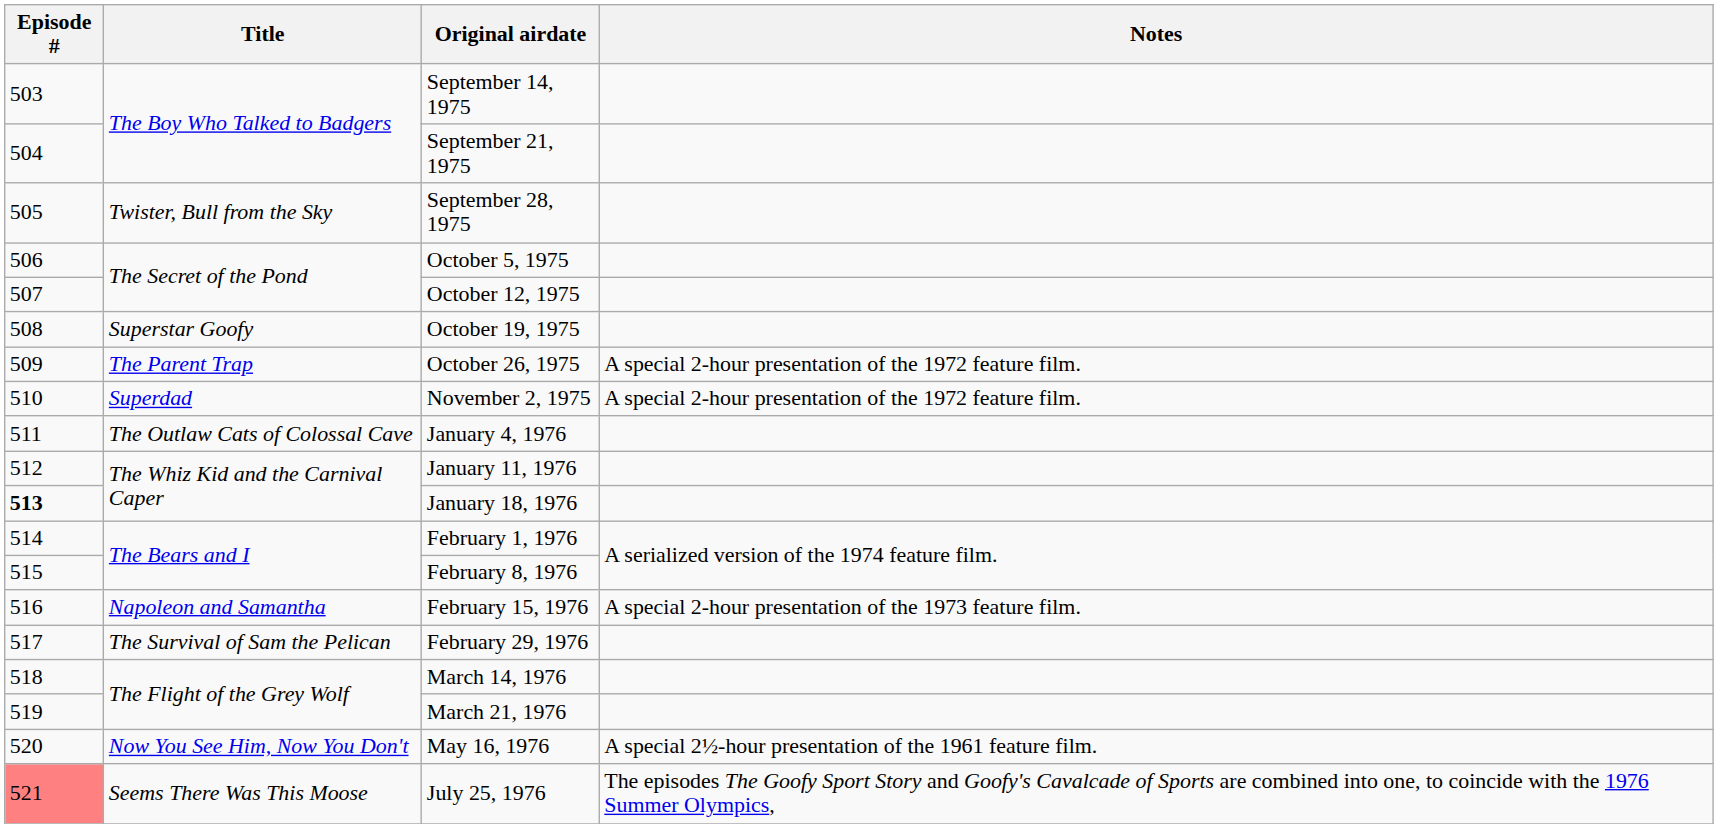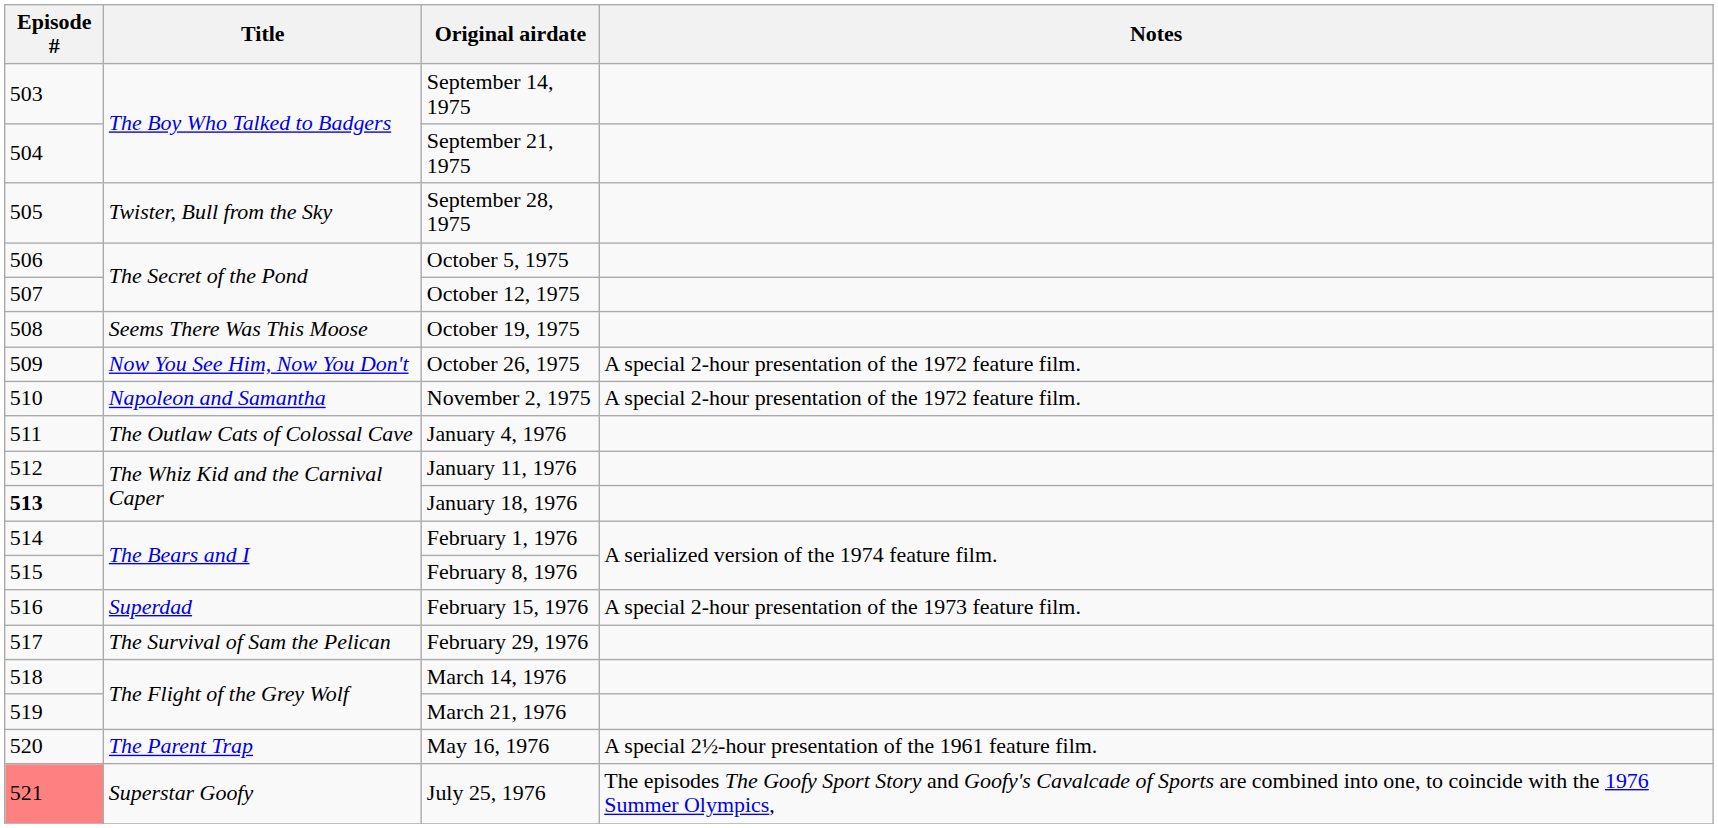 <table class="wikitable sortable">
 <tr>
 <th>Episode #</th>
 <th>Title</th>
 <th>Original airdate</th>
 <th>Notes</th>
 </tr>
 <tr>
 <td>503</td>
 <td rowspan="2"><em><a href='#'>The Boy Who Talked to Badgers</a></em></td>
 <td>September 14, 1975</td>
 <td></td>
 </tr>
 <tr>
 <td>504</td>
 <td>September 21, 1975</td>
 <td></td>
 </tr>
 <tr>
 <td>505</td>
 <td><em>Twister, Bull from the Sky</em></td>
 <td>September 28, 1975</td>
 <td></td>
 </tr>
 <tr>
 <td>506</td>
 <td rowspan="2"><em>The Secret of the Pond</em></td>
 <td>October 5, 1975</td>
 <td></td>
 </tr>
 <tr>
 <td>507</td>
 <td>October 12, 1975</td>
 <td></td>
 </tr>
 <tr>
 <td>508</td>
-<td><em>Superstar Goofy</em></td>
+<td><em>Seems There Was This Moose</em></td>
 <td>October 19, 1975</td>
 <td></td>
 </tr>
 <tr>
 <td>509</td>
-<td><em><a href='#'>The Parent Trap</a></em></td>
+<td><em><a href='#'>Now You See Him, Now You Don't</a></em></td>
 <td>October 26, 1975</td>
 <td>A special 2-hour presentation of the 1972 feature film.</td>
 </tr>
 <tr>
 <td>510</td>
-<td><em><a href='#'>Superdad</a></em></td>
+<td><em><a href='#'>Napoleon and Samantha</a></em></td>
 <td>November 2, 1975</td>
 <td>A special 2-hour presentation of the 1972 feature film.</td>
 </tr>
 <tr>
 <td>511</td>
 <td><em>The Outlaw Cats of Colossal Cave</em></td>
 <td>January 4, 1976</td>
 <td></td>
 </tr>
 <tr>
 <td>512</td>
 <td rowspan="2"><em>The Whiz Kid and the Carnival Caper</em></td>
 <td>January 11, 1976</td>
 <td></td>
 </tr>
 <tr>
 <td><strong>513</strong></td>
 <td>January 18, 1976</td>
 <td></td>
 </tr>
 <tr>
 <td>514</td>
 <td rowspan="2"><em><a href='#'>The Bears and I</a></em></td>
 <td>February 1, 1976</td>
 <td rowspan="2">A serialized version of the 1974 feature film.</td>
 </tr>
 <tr>
 <td>515</td>
 <td>February 8, 1976</td>
 </tr>
 <tr>
 <td>516</td>
-<td><em><a href='#'>Napoleon and Samantha</a></em></td>
+<td><em><a href='#'>Superdad</a></em></td>
 <td>February 15, 1976</td>
 <td>A special 2-hour presentation of the 1973 feature film.</td>
 </tr>
 <tr>
 <td>517</td>
 <td><em>The Survival of Sam the Pelican</em></td>
 <td>February 29, 1976</td>
 <td></td>
 </tr>
 <tr>
 <td>518</td>
 <td rowspan="2"><em>The Flight of the Grey Wolf</em></td>
 <td>March 14, 1976</td>
 <td></td>
 </tr>
 <tr>
 <td>519</td>
 <td>March 21, 1976</td>
 <td></td>
 </tr>
 <tr>
 <td>520</td>
-<td><em><a href='#'>Now You See Him, Now You Don't</a></em></td>
+<td><em><a href='#'>The Parent Trap</a></em></td>
 <td>May 16, 1976</td>
 <td>A special 2½-hour presentation of the 1961 feature film.</td>
 </tr>
 <tr>
 <td style="background:#ff8080;">521</td>
-<td><em>Seems There Was This Moose</em></td>
+<td><em>Superstar Goofy</em></td>
 <td>July 25, 1976</td>
 <td>The episodes <em>The Goofy Sport Story</em> and <em>Goofy's Cavalcade of Sports</em> are combined into one, to coincide with the <a href='#'>1976 Summer Olympics</a>,</td>
 </tr>
 </table>
